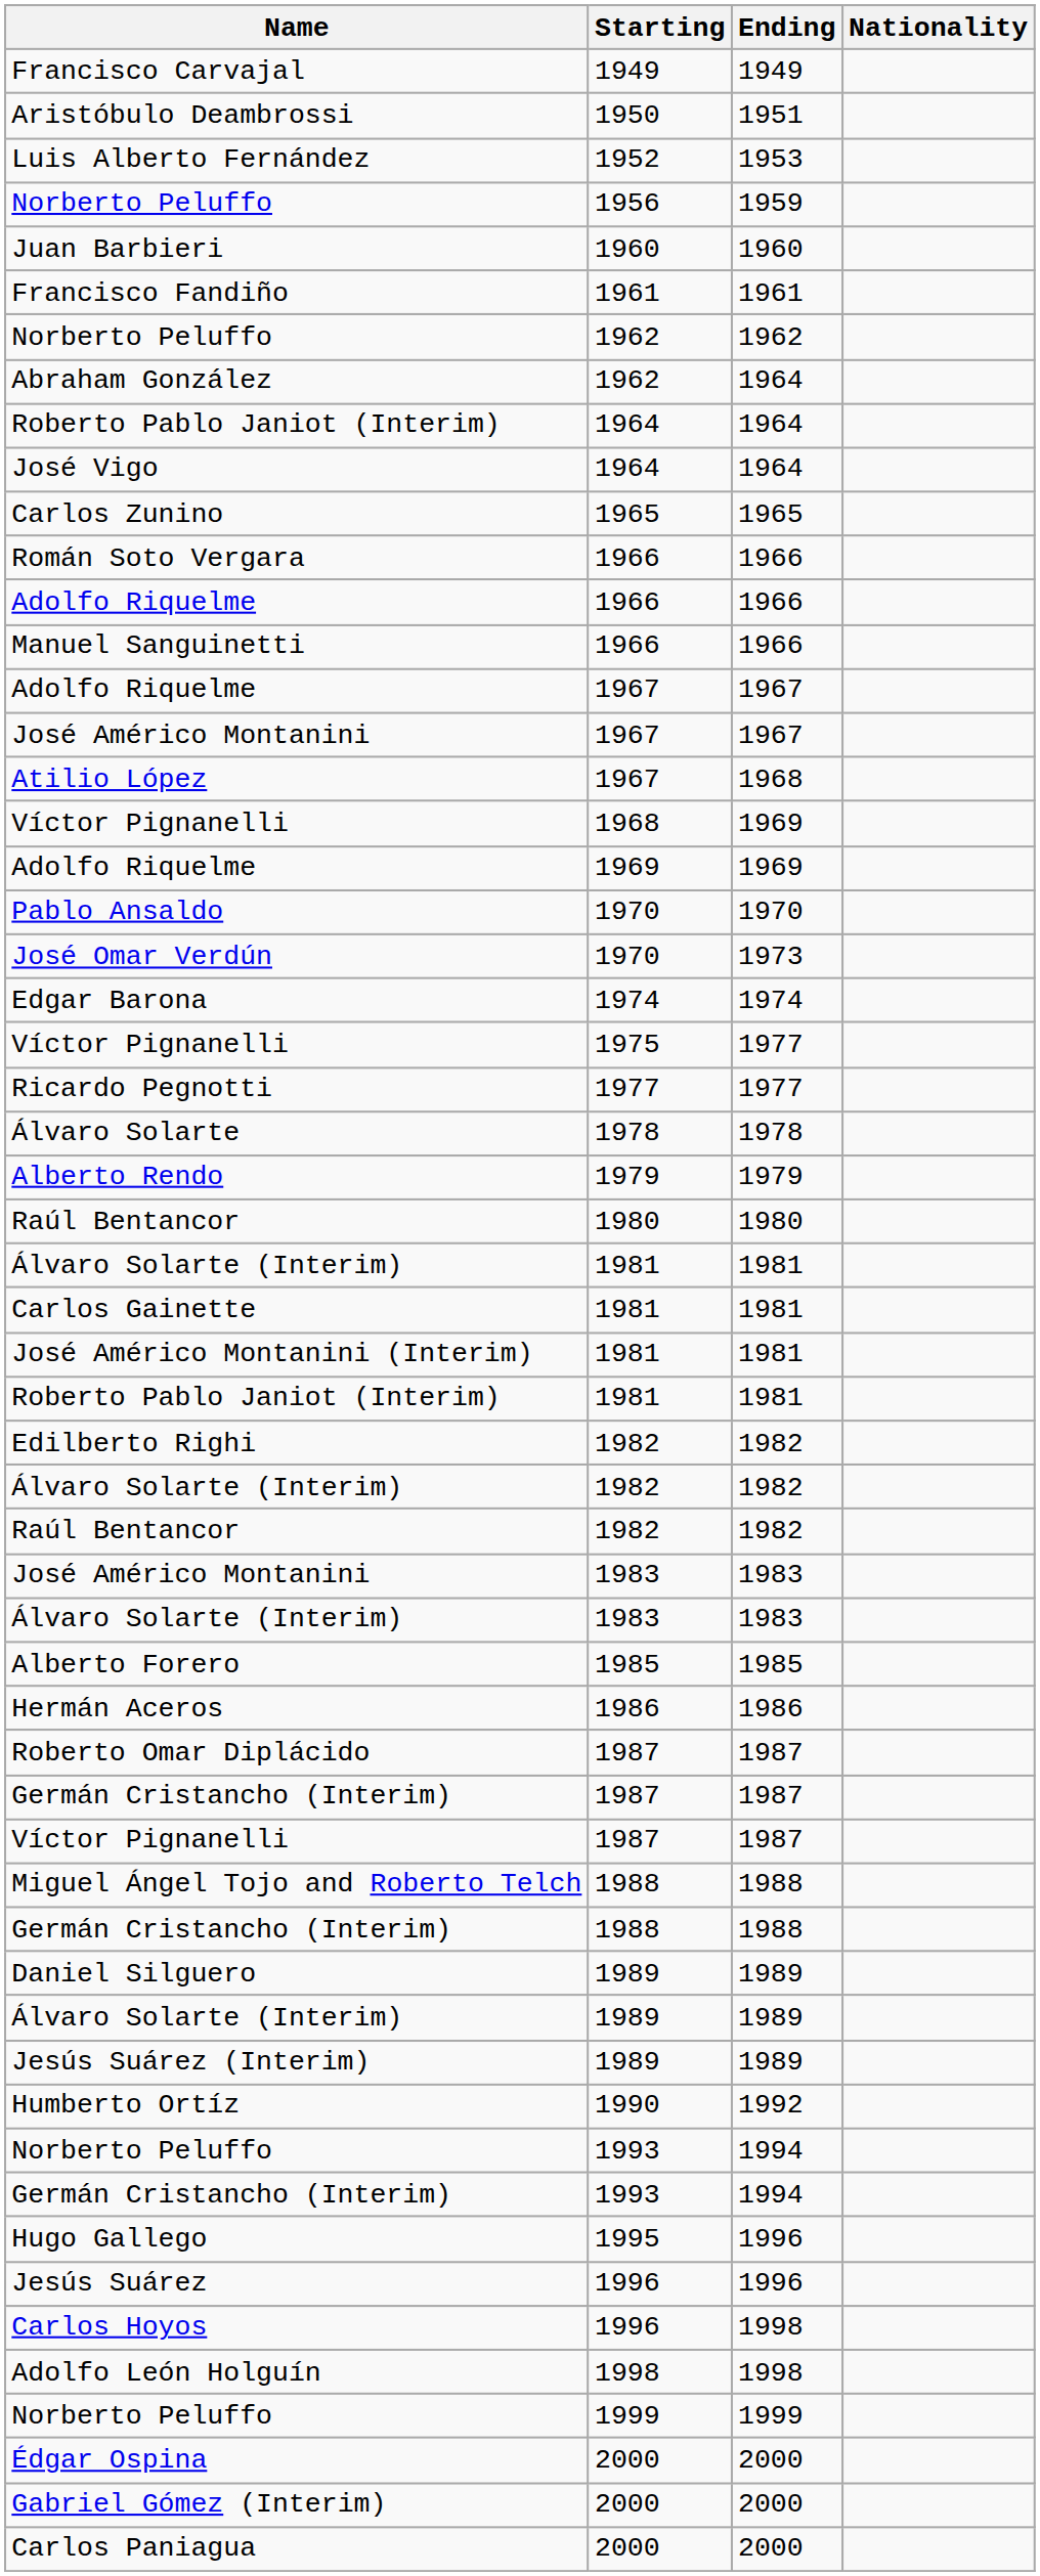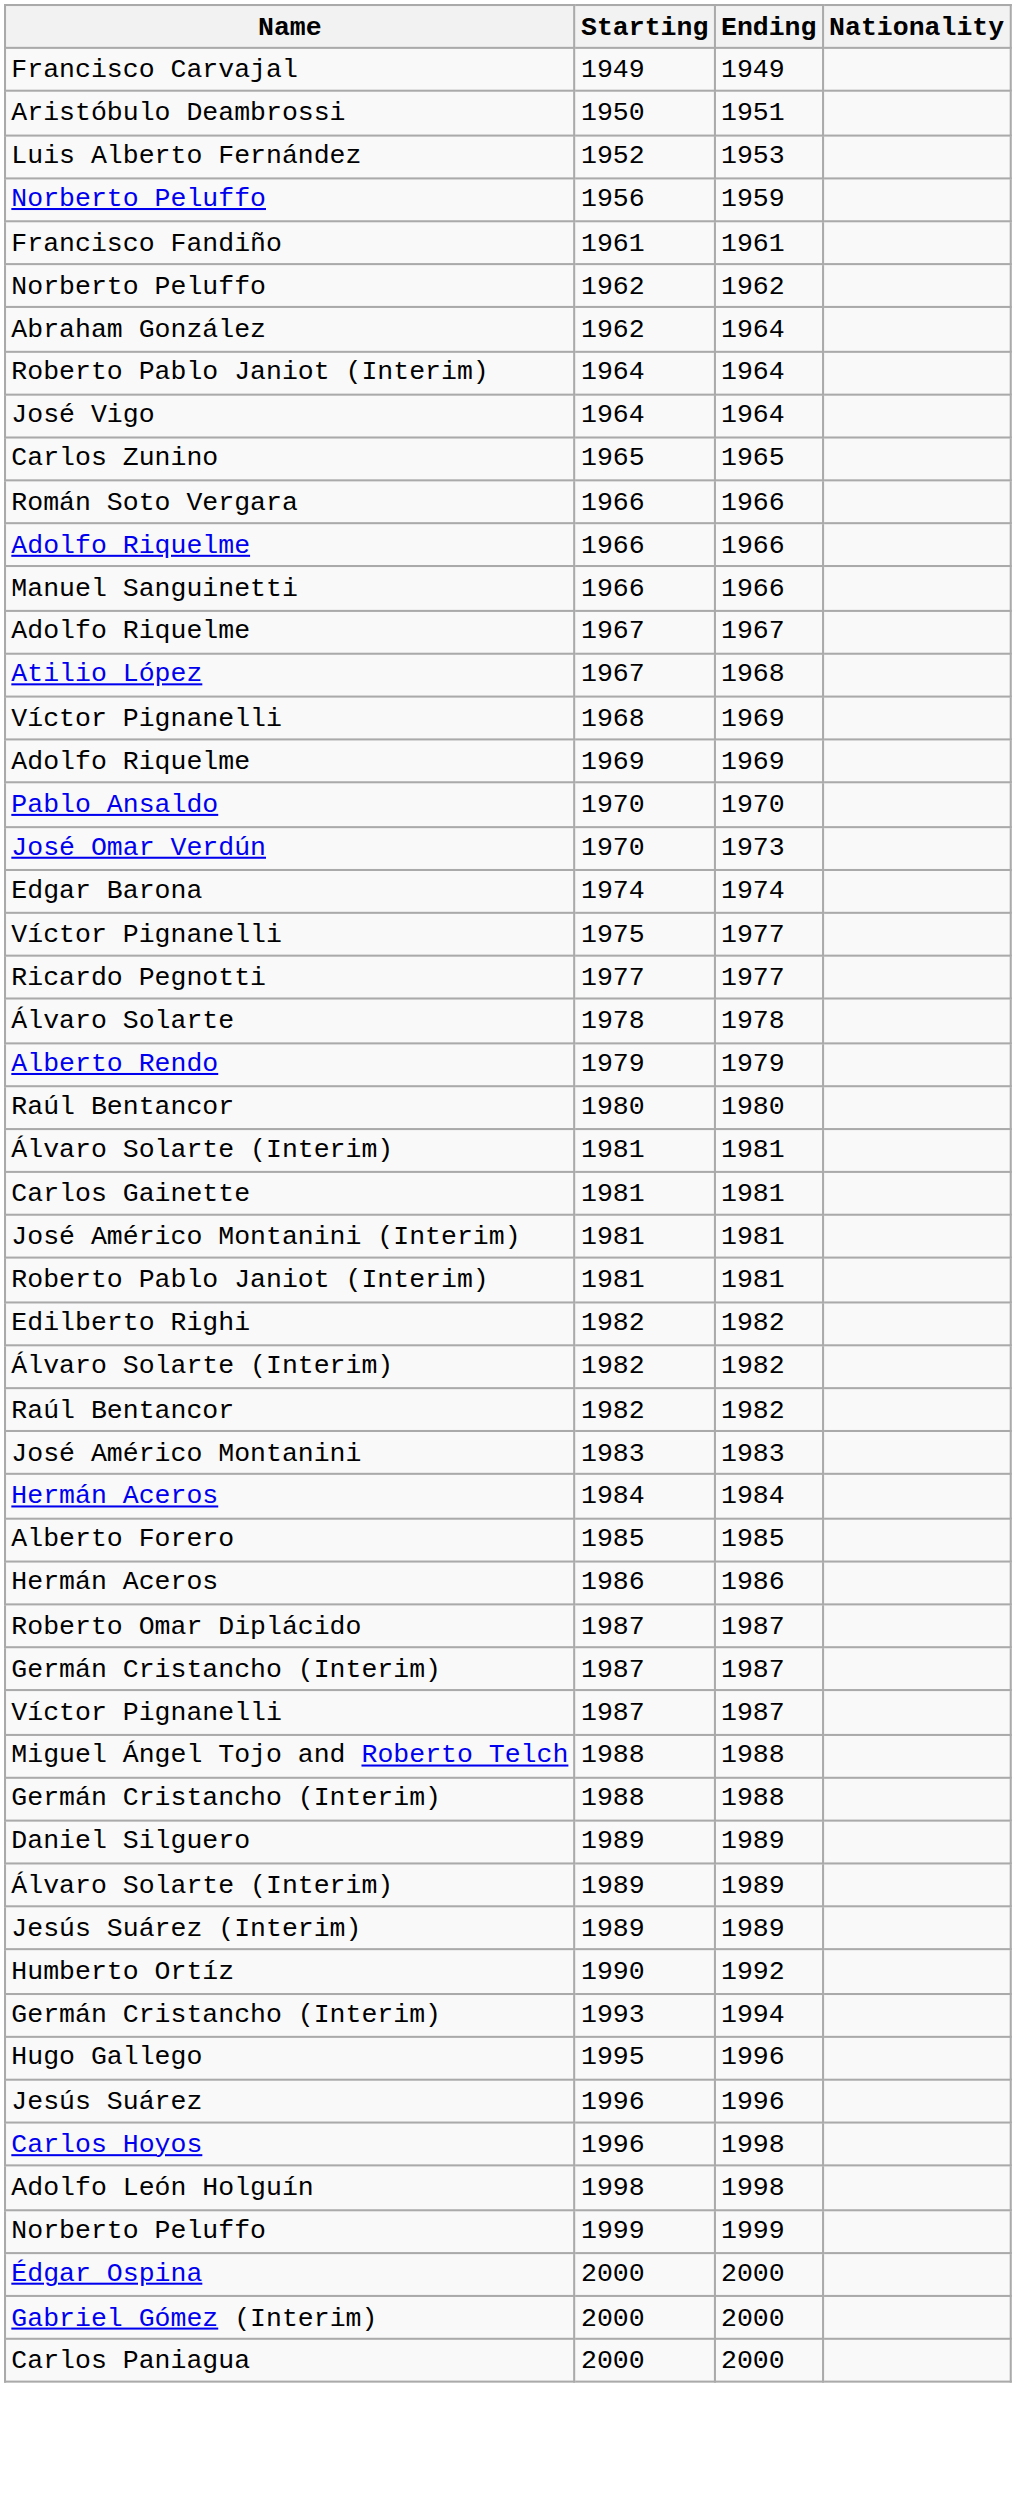 <table class="wikitable">
 <tr>
 <th>Name</th>
 <th>Starting</th>
 <th>Ending</th>
 <th>Nationality</th>
 </tr>
 <tr>
 <td>Francisco Carvajal</td>
 <td>1949</td>
 <td>1949</td>
 <td></td>
 </tr>
 <tr>
 <td>Aristóbulo Deambrossi</td>
 <td>1950</td>
 <td>1951</td>
 <td></td>
 </tr>
 <tr>
 <td>Luis Alberto Fernández</td>
 <td>1952</td>
 <td>1953</td>
 <td></td>
 </tr>
 <tr>
 <td><a href='#'>Norberto Peluffo</a></td>
 <td>1956</td>
 <td>1959</td>
-<td></td>
-</tr>
-<tr>
-<td>Juan Barbieri</td>
-<td>1960</td>
-<td>1960</td>
 <td></td>
 </tr>
 <tr>
 <td>Francisco Fandiño</td>
 <td>1961</td>
 <td>1961</td>
 <td></td>
 </tr>
 <tr>
 <td>Norberto Peluffo</td>
 <td>1962</td>
 <td>1962</td>
 <td></td>
 </tr>
 <tr>
 <td>Abraham González</td>
 <td>1962</td>
 <td>1964</td>
 <td></td>
 </tr>
 <tr>
 <td>Roberto Pablo Janiot (Interim)</td>
 <td>1964</td>
 <td>1964</td>
 <td></td>
 </tr>
 <tr>
 <td>José Vigo</td>
 <td>1964</td>
 <td>1964</td>
 <td></td>
 </tr>
 <tr>
 <td>Carlos Zunino</td>
 <td>1965</td>
 <td>1965</td>
 <td></td>
 </tr>
 <tr>
 <td>Román Soto Vergara</td>
 <td>1966</td>
 <td>1966</td>
 <td></td>
 </tr>
 <tr>
 <td><a href='#'>Adolfo Riquelme</a></td>
 <td>1966</td>
 <td>1966</td>
 <td></td>
 </tr>
 <tr>
 <td>Manuel Sanguinetti</td>
 <td>1966</td>
 <td>1966</td>
 <td></td>
 </tr>
 <tr>
 <td>Adolfo Riquelme</td>
-<td>1967</td>
-<td>1967</td>
-<td></td>
-</tr>
-<tr>
-<td>José Américo Montanini</td>
 <td>1967</td>
 <td>1967</td>
 <td></td>
 </tr>
 <tr>
 <td><a href='#'>Atilio López</a></td>
 <td>1967</td>
 <td>1968</td>
 <td></td>
 </tr>
 <tr>
 <td>Víctor Pignanelli</td>
 <td>1968</td>
 <td>1969</td>
 <td></td>
 </tr>
 <tr>
 <td>Adolfo Riquelme</td>
 <td>1969</td>
 <td>1969</td>
 <td></td>
 </tr>
 <tr>
 <td><a href='#'>Pablo Ansaldo</a></td>
 <td>1970</td>
 <td>1970</td>
 <td></td>
 </tr>
 <tr>
 <td><a href='#'>José Omar Verdún</a></td>
 <td>1970</td>
 <td>1973</td>
 <td></td>
 </tr>
 <tr>
 <td>Edgar Barona</td>
 <td>1974</td>
 <td>1974</td>
 <td></td>
 </tr>
 <tr>
 <td>Víctor Pignanelli</td>
 <td>1975</td>
 <td>1977</td>
 <td></td>
 </tr>
 <tr>
 <td>Ricardo Pegnotti</td>
 <td>1977</td>
 <td>1977</td>
 <td></td>
 </tr>
 <tr>
 <td>Álvaro Solarte</td>
 <td>1978</td>
 <td>1978</td>
 <td></td>
 </tr>
 <tr>
 <td><a href='#'>Alberto Rendo</a></td>
 <td>1979</td>
 <td>1979</td>
 <td></td>
 </tr>
 <tr>
 <td>Raúl Bentancor</td>
 <td>1980</td>
 <td>1980</td>
 <td></td>
 </tr>
 <tr>
 <td>Álvaro Solarte (Interim)</td>
 <td>1981</td>
 <td>1981</td>
 <td></td>
 </tr>
 <tr>
 <td>Carlos Gainette</td>
 <td>1981</td>
 <td>1981</td>
 <td></td>
 </tr>
 <tr>
 <td>José Américo Montanini (Interim)</td>
 <td>1981</td>
 <td>1981</td>
 <td></td>
 </tr>
 <tr>
 <td>Roberto Pablo Janiot (Interim)</td>
 <td>1981</td>
 <td>1981</td>
 <td></td>
 </tr>
 <tr>
 <td>Edilberto Righi</td>
 <td>1982</td>
 <td>1982</td>
 <td></td>
 </tr>
 <tr>
 <td>Álvaro Solarte (Interim)</td>
 <td>1982</td>
 <td>1982</td>
 <td></td>
 </tr>
 <tr>
 <td>Raúl Bentancor</td>
 <td>1982</td>
 <td>1982</td>
 <td></td>
 </tr>
 <tr>
 <td>José Américo Montanini</td>
 <td>1983</td>
 <td>1983</td>
 <td></td>
 </tr>
 <tr>
-<td>Álvaro Solarte (Interim)</td>
-<td>1983</td>
-<td>1983</td>
+<td><a href='#'>Hermán Aceros</a></td>
+<td>1984</td>
+<td>1984</td>
 <td></td>
 </tr>
 <tr>
 <td>Alberto Forero</td>
 <td>1985</td>
 <td>1985</td>
 <td></td>
 </tr>
 <tr>
 <td>Hermán Aceros</td>
 <td>1986</td>
 <td>1986</td>
 <td></td>
 </tr>
 <tr>
 <td>Roberto Omar Diplácido</td>
 <td>1987</td>
 <td>1987</td>
 <td></td>
 </tr>
 <tr>
 <td>Germán Cristancho (Interim)</td>
 <td>1987</td>
 <td>1987</td>
 <td></td>
 </tr>
 <tr>
 <td>Víctor Pignanelli</td>
 <td>1987</td>
 <td>1987</td>
 <td></td>
 </tr>
 <tr>
 <td>Miguel Ángel Tojo and <a href='#'>Roberto Telch</a></td>
 <td>1988</td>
 <td>1988</td>
 <td></td>
 </tr>
 <tr>
 <td>Germán Cristancho (Interim)</td>
 <td>1988</td>
 <td>1988</td>
 <td></td>
 </tr>
 <tr>
 <td>Daniel Silguero</td>
 <td>1989</td>
 <td>1989</td>
 <td></td>
 </tr>
 <tr>
 <td>Álvaro Solarte (Interim)</td>
 <td>1989</td>
 <td>1989</td>
 <td></td>
 </tr>
 <tr>
 <td>Jesús Suárez (Interim)</td>
 <td>1989</td>
 <td>1989</td>
 <td></td>
 </tr>
 <tr>
 <td>Humberto Ortíz</td>
 <td>1990</td>
 <td>1992</td>
 <td></td>
 </tr>
 <tr>
-<td>Norberto Peluffo</td>
-<td>1993</td>
-<td>1994</td>
-<td></td>
-</tr>
-<tr>
 <td>Germán Cristancho (Interim)</td>
 <td>1993</td>
 <td>1994</td>
 <td></td>
 </tr>
 <tr>
 <td>Hugo Gallego</td>
 <td>1995</td>
 <td>1996</td>
 <td></td>
 </tr>
 <tr>
 <td>Jesús Suárez</td>
 <td>1996</td>
 <td>1996</td>
 <td></td>
 </tr>
 <tr>
 <td><a href='#'>Carlos Hoyos</a></td>
 <td>1996</td>
 <td>1998</td>
 <td></td>
 </tr>
 <tr>
 <td>Adolfo León Holguín</td>
 <td>1998</td>
 <td>1998</td>
 <td></td>
 </tr>
 <tr>
 <td>Norberto Peluffo</td>
 <td>1999</td>
 <td>1999</td>
 <td></td>
 </tr>
 <tr>
 <td><a href='#'>Édgar Ospina</a></td>
 <td>2000</td>
 <td>2000</td>
 <td></td>
 </tr>
 <tr>
 <td><a href='#'>Gabriel Gómez</a> (Interim)</td>
 <td>2000</td>
 <td>2000</td>
 <td></td>
 </tr>
 <tr>
 <td>Carlos Paniagua</td>
 <td>2000</td>
 <td>2000</td>
 <td></td>
 </tr>
 </table>
